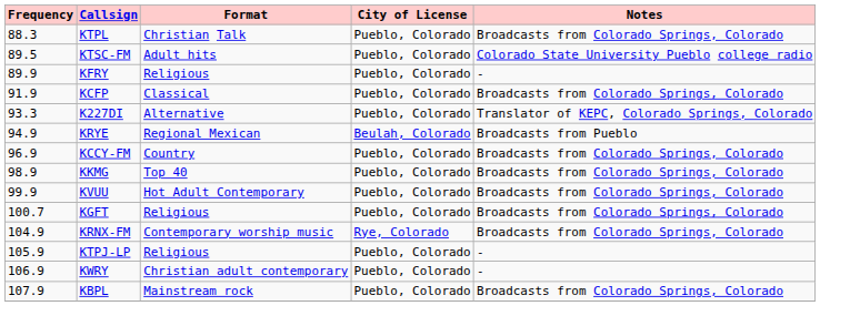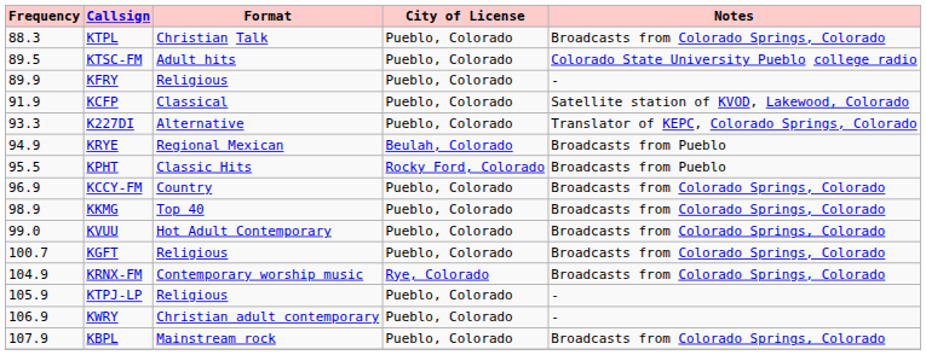 <table class="wikitable" border="1">
 <tr>
 <th style="background:#ffcccc;"><strong>Frequency</strong></th>
 <th style="background:#ffcccc;"><strong><a href='#'>Callsign</a></strong></th>
 <th style="background:#ffcccc;"><strong>Format</strong></th>
 <th style="background:#ffcccc;"><strong>City of License</strong></th>
 <th style="background:#ffcccc;"><strong>Notes</strong></th>
 </tr>
 <tr>
 <td>88.3</td>
 <td><a href='#'>KTPL</a></td>
 <td><a href='#'>Christian</a> <a href='#'>Talk</a></td>
 <td>Pueblo, Colorado</td>
 <td>Broadcasts from <a href='#'>Colorado Springs, Colorado</a></td>
 </tr>
 <tr>
 <td>89.5</td>
 <td><a href='#'>KTSC-FM</a></td>
 <td><a href='#'>Adult hits</a></td>
 <td>Pueblo, Colorado</td>
 <td><a href='#'>Colorado State University Pueblo</a> <a href='#'>college radio</a></td>
 </tr>
 <tr>
 <td>89.9</td>
 <td><a href='#'>KFRY</a></td>
 <td><a href='#'>Religious</a></td>
 <td>Pueblo, Colorado</td>
 <td>-</td>
 </tr>
 <tr>
 <td>91.9</td>
 <td><a href='#'>KCFP</a></td>
 <td><a href='#'>Classical</a></td>
 <td>Pueblo, Colorado</td>
-<td>Broadcasts from <a href='#'>Colorado Springs, Colorado</a></td>
+<td>Satellite station of <a href='#'>KVOD</a>, <a href='#'>Lakewood, Colorado</a></td>
 </tr>
 <tr>
 <td>93.3</td>
 <td><a href='#'>K227DI</a></td>
 <td><a href='#'>Alternative</a></td>
 <td>Pueblo, Colorado</td>
 <td>Translator of <a href='#'>KEPC</a>, <a href='#'>Colorado Springs, Colorado</a></td>
 </tr>
 <tr>
 <td>94.9</td>
 <td><a href='#'>KRYE</a></td>
 <td><a href='#'>Regional Mexican</a></td>
 <td><a href='#'>Beulah, Colorado</a></td>
+<td>Broadcasts from Pueblo</td>
+</tr>
+<tr>
+<td>95.5</td>
+<td><a href='#'>KPHT</a></td>
+<td><a href='#'>Classic Hits</a></td>
+<td><a href='#'>Rocky Ford, Colorado</a></td>
 <td>Broadcasts from Pueblo</td>
 </tr>
 <tr>
 <td>96.9</td>
 <td><a href='#'>KCCY-FM</a></td>
 <td><a href='#'>Country</a></td>
 <td>Pueblo, Colorado</td>
 <td>Broadcasts from <a href='#'>Colorado Springs, Colorado</a></td>
 </tr>
 <tr>
 <td>98.9</td>
 <td><a href='#'>KKMG</a></td>
 <td><a href='#'>Top 40</a></td>
 <td>Pueblo, Colorado</td>
 <td>Broadcasts from <a href='#'>Colorado Springs, Colorado</a></td>
 </tr>
 <tr>
-<td>99.9</td>
+<td>99.0</td>
 <td><a href='#'>KVUU</a></td>
 <td><a href='#'>Hot Adult Contemporary</a></td>
 <td>Pueblo, Colorado</td>
 <td>Broadcasts from <a href='#'>Colorado Springs, Colorado</a></td>
 </tr>
 <tr>
 <td>100.7</td>
 <td><a href='#'>KGFT</a></td>
 <td><a href='#'>Religious</a></td>
 <td>Pueblo, Colorado</td>
 <td>Broadcasts from <a href='#'>Colorado Springs, Colorado</a></td>
 </tr>
 <tr>
 <td>104.9</td>
 <td><a href='#'>KRNX-FM</a></td>
 <td><a href='#'>Contemporary worship music</a></td>
 <td><a href='#'>Rye, Colorado</a></td>
 <td>Broadcasts from <a href='#'>Colorado Springs, Colorado</a></td>
 </tr>
 <tr>
 <td>105.9</td>
 <td><a href='#'>KTPJ-LP</a></td>
 <td><a href='#'>Religious</a></td>
 <td>Pueblo, Colorado</td>
 <td>-</td>
 </tr>
 <tr>
 <td>106.9</td>
 <td><a href='#'>KWRY</a></td>
 <td><a href='#'>Christian adult contemporary</a></td>
 <td>Pueblo, Colorado</td>
 <td>-</td>
 </tr>
 <tr>
 <td>107.9</td>
 <td><a href='#'>KBPL</a></td>
 <td><a href='#'>Mainstream rock</a></td>
 <td>Pueblo, Colorado</td>
 <td>Broadcasts from <a href='#'>Colorado Springs, Colorado</a></td>
 </tr>
 <tr>
 </tr>
 </table>
